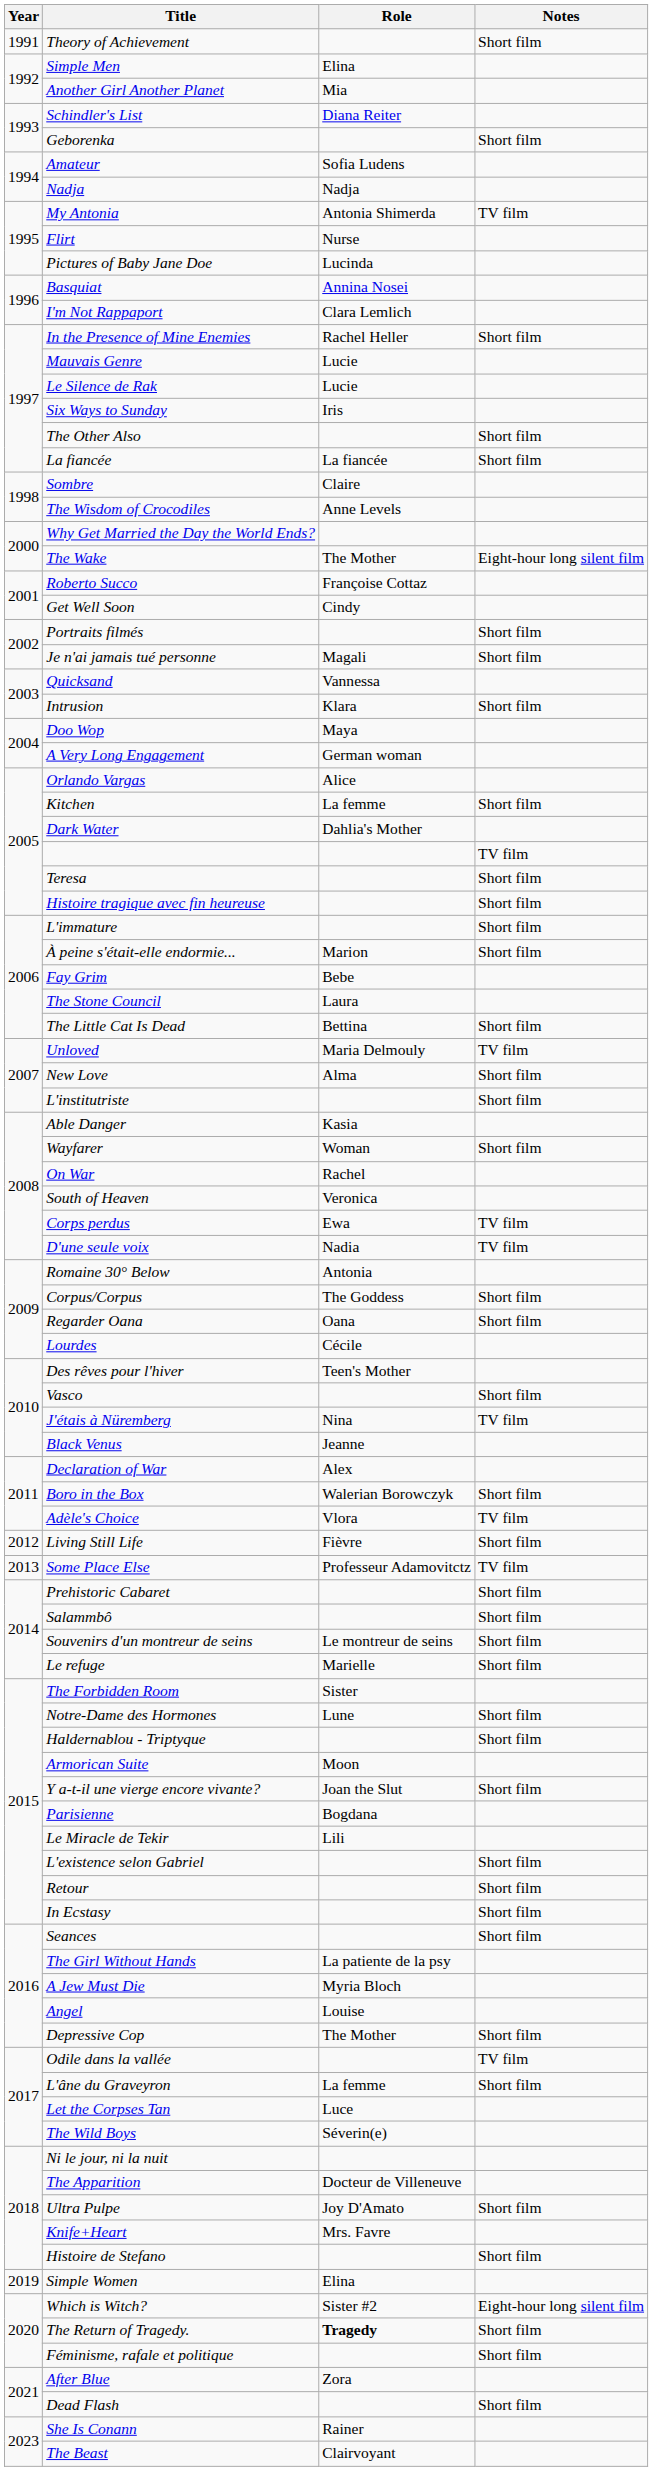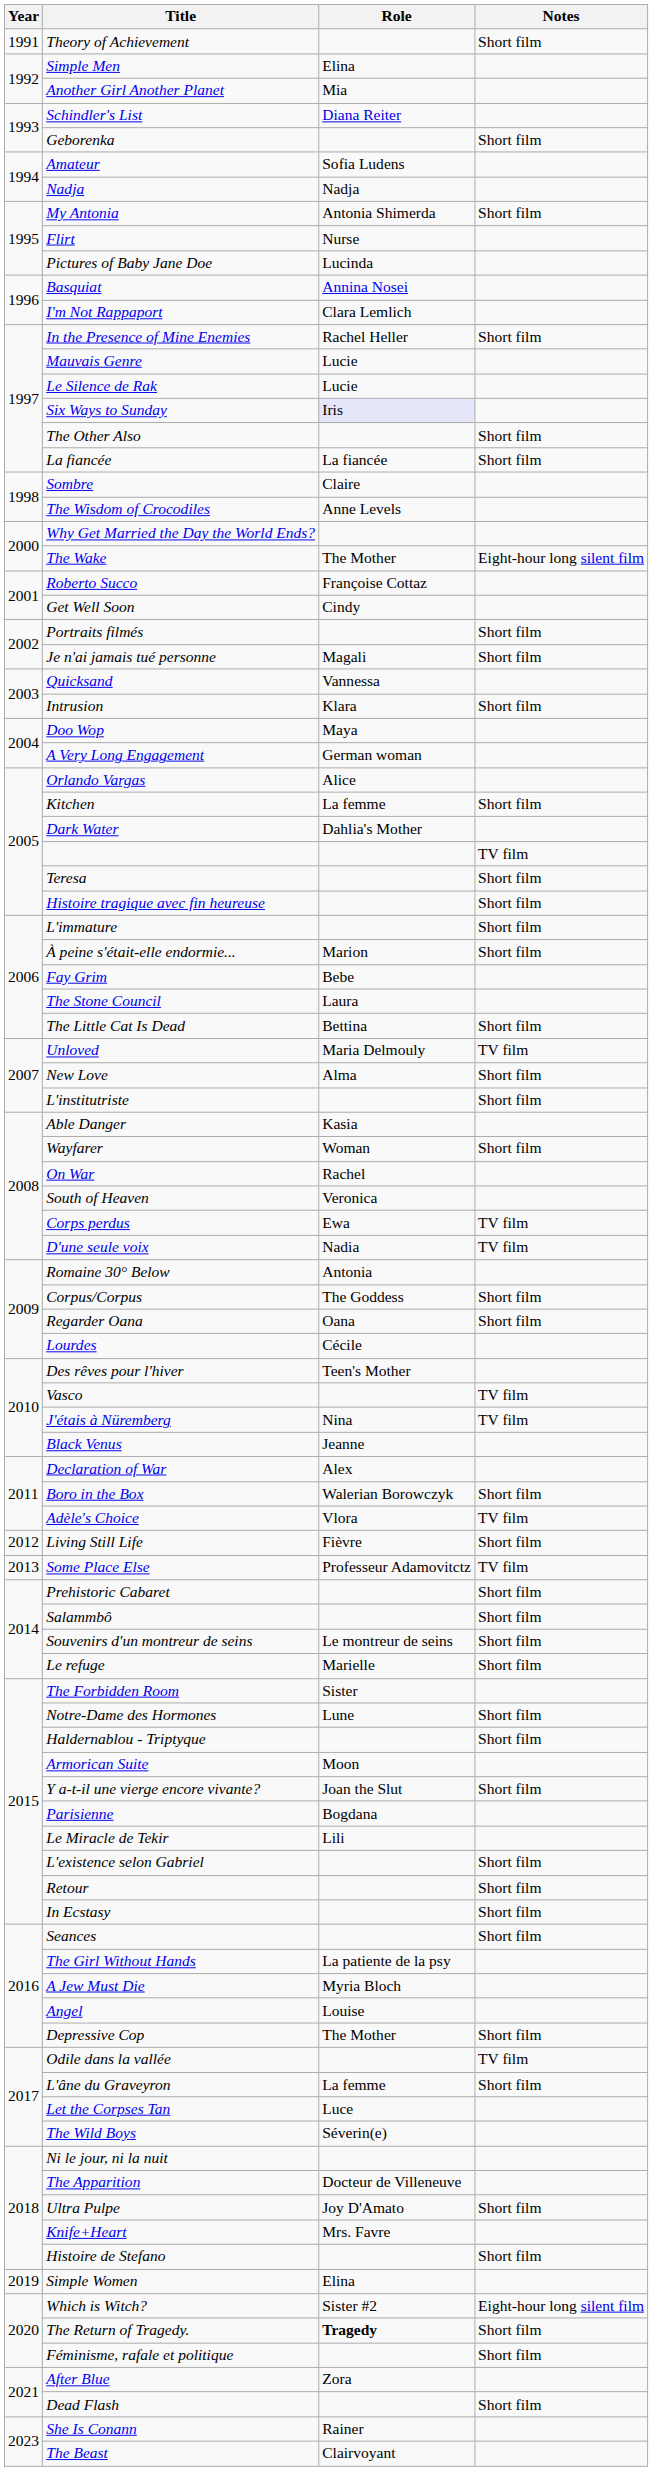 <table class="wikitable sortable">
 <tr>
 <th>Year</th>
 <th>Title</th>
 <th>Role</th>
 <th class="unsortable">Notes</th>
 </tr>
 <tr>
 <td>1991</td>
 <td><em>Theory of Achievement</em></td>
 <td></td>
 <td>Short film</td>
 </tr>
 <tr>
 <td rowspan="2">1992</td>
 <td><em><a href='#'>Simple Men</a></em></td>
 <td>Elina</td>
 <td></td>
 </tr>
 <tr>
 <td><em><a href='#'>Another Girl Another Planet</a></em></td>
 <td>Mia</td>
 <td></td>
 </tr>
 <tr>
 <td rowspan="2">1993</td>
 <td><em><a href='#'>Schindler's List</a></em></td>
 <td><a href='#'>Diana Reiter</a></td>
 <td></td>
 </tr>
 <tr>
 <td><em>Geborenka</em></td>
 <td></td>
 <td>Short film</td>
 </tr>
 <tr>
 <td rowspan="2">1994</td>
 <td><em><a href='#'>Amateur</a></em></td>
 <td>Sofia Ludens</td>
 <td></td>
 </tr>
 <tr>
 <td><em><a href='#'>Nadja</a></em></td>
 <td>Nadja</td>
 <td></td>
 </tr>
 <tr>
 <td rowspan="3">1995</td>
 <td><em><a href='#'>My Antonia</a></em></td>
 <td>Antonia Shimerda</td>
-<td>TV film</td>
+<td>Short film</td>
 </tr>
 <tr>
 <td><em><a href='#'>Flirt</a></em></td>
 <td>Nurse</td>
 <td></td>
 </tr>
 <tr>
 <td><em>Pictures of Baby Jane Doe</em></td>
 <td>Lucinda</td>
 <td></td>
 </tr>
 <tr>
 <td rowspan="2">1996</td>
 <td><em><a href='#'>Basquiat</a></em></td>
 <td><a href='#'>Annina Nosei</a></td>
 <td></td>
 </tr>
 <tr>
 <td><em><a href='#'>I'm Not Rappaport</a></em></td>
 <td>Clara Lemlich</td>
 <td></td>
 </tr>
 <tr>
 <td rowspan="6">1997</td>
 <td><em><a href='#'>In the Presence of Mine Enemies</a></em></td>
 <td>Rachel Heller</td>
 <td>Short film</td>
 </tr>
 <tr>
 <td><em><a href='#'>Mauvais Genre</a></em></td>
 <td>Lucie</td>
 <td></td>
 </tr>
 <tr>
 <td><em><a href='#'>Le Silence de Rak</a></em></td>
 <td>Lucie</td>
 <td></td>
 </tr>
 <tr>
 <td><em><a href='#'>Six Ways to Sunday</a></em></td>
-<td>Iris</td>
+<td style="background: lavender;">Iris</td>
 <td></td>
 </tr>
 <tr>
 <td><em>The Other Also</em></td>
 <td></td>
 <td>Short film</td>
 </tr>
 <tr>
 <td><em>La fiancée</em></td>
 <td>La fiancée</td>
 <td>Short film</td>
 </tr>
 <tr>
 <td rowspan="2">1998</td>
 <td><em><a href='#'>Sombre</a></em></td>
 <td>Claire</td>
 <td></td>
 </tr>
 <tr>
 <td><em><a href='#'>The Wisdom of Crocodiles</a></em></td>
 <td>Anne Levels</td>
 <td></td>
 </tr>
 <tr>
 <td rowspan="2">2000</td>
 <td><em><a href='#'>Why Get Married the Day the World Ends?</a></em></td>
 <td></td>
 <td></td>
 </tr>
 <tr>
 <td><em><a href='#'>The Wake</a></em></td>
 <td>The Mother</td>
 <td>Eight-hour long <a href='#'>silent film</a></td>
 </tr>
 <tr>
 <td rowspan="2">2001</td>
 <td><em><a href='#'>Roberto Succo</a></em></td>
 <td>Françoise Cottaz</td>
 <td></td>
 </tr>
 <tr>
 <td><em>Get Well Soon</em></td>
 <td>Cindy</td>
 <td></td>
 </tr>
 <tr>
 <td rowspan="2">2002</td>
 <td><em>Portraits filmés</em></td>
 <td></td>
 <td>Short film</td>
 </tr>
 <tr>
 <td><em>Je n'ai jamais tué personne</em></td>
 <td>Magali</td>
 <td>Short film</td>
 </tr>
 <tr>
 <td rowspan="2">2003</td>
 <td><em><a href='#'>Quicksand</a></em></td>
 <td>Vannessa</td>
 <td></td>
 </tr>
 <tr>
 <td><em>Intrusion</em></td>
 <td>Klara</td>
 <td>Short film</td>
 </tr>
 <tr>
 <td rowspan="2">2004</td>
 <td><em><a href='#'>Doo Wop</a></em></td>
 <td>Maya</td>
 <td></td>
 </tr>
 <tr>
 <td><em><a href='#'>A Very Long Engagement</a></em></td>
 <td>German woman</td>
 <td></td>
 </tr>
 <tr>
 <td rowspan="6">2005</td>
 <td><em><a href='#'>Orlando Vargas</a></em></td>
 <td>Alice</td>
 <td></td>
 </tr>
 <tr>
 <td><em>Kitchen</em></td>
 <td>La femme</td>
 <td>Short film</td>
 </tr>
 <tr>
 <td><em><a href='#'>Dark Water</a></em></td>
 <td>Dahlia's Mother</td>
 <td></td>
 </tr>
 <tr>
 <td><em></em></td>
 <td></td>
 <td>TV film</td>
 </tr>
 <tr>
 <td><em>Teresa</em></td>
 <td></td>
 <td>Short film</td>
 </tr>
 <tr>
 <td><em><a href='#'>Histoire tragique avec fin heureuse</a></em></td>
 <td></td>
 <td>Short film</td>
 </tr>
 <tr>
 <td rowspan="5">2006</td>
 <td><em>L'immature</em></td>
 <td></td>
 <td>Short film</td>
 </tr>
 <tr>
 <td><em>À peine s'était-elle endormie...</em></td>
 <td>Marion</td>
 <td>Short film</td>
 </tr>
 <tr>
 <td><em><a href='#'>Fay Grim</a></em></td>
 <td>Bebe</td>
 <td></td>
 </tr>
 <tr>
 <td><em><a href='#'>The Stone Council</a></em></td>
 <td>Laura</td>
 <td></td>
 </tr>
 <tr>
 <td><em>The Little Cat Is Dead</em></td>
 <td>Bettina</td>
 <td>Short film</td>
 </tr>
 <tr>
 <td rowspan="3">2007</td>
 <td><em><a href='#'>Unloved</a></em></td>
 <td>Maria Delmouly</td>
 <td>TV film</td>
 </tr>
 <tr>
 <td><em>New Love</em></td>
 <td>Alma</td>
 <td>Short film</td>
 </tr>
 <tr>
 <td><em>L'institutriste</em></td>
 <td></td>
 <td>Short film</td>
 </tr>
 <tr>
 <td rowspan="6">2008</td>
 <td><em>Able Danger</em></td>
 <td>Kasia</td>
 <td></td>
 </tr>
 <tr>
 <td><em>Wayfarer</em></td>
 <td>Woman</td>
 <td>Short film</td>
 </tr>
 <tr>
 <td><em><a href='#'>On War</a></em></td>
 <td>Rachel</td>
 <td></td>
 </tr>
 <tr>
 <td><em>South of Heaven</em></td>
 <td>Veronica</td>
 <td></td>
 </tr>
 <tr>
 <td><em><a href='#'>Corps perdus</a></em></td>
 <td>Ewa</td>
 <td>TV film</td>
 </tr>
 <tr>
 <td><em><a href='#'>D'une seule voix</a></em></td>
 <td>Nadia</td>
 <td>TV film</td>
 </tr>
 <tr>
 <td rowspan="4">2009</td>
 <td><em>Romaine 30° Below</em></td>
 <td>Antonia</td>
 <td></td>
 </tr>
 <tr>
 <td><em>Corpus/Corpus</em></td>
 <td>The Goddess</td>
 <td>Short film</td>
 </tr>
 <tr>
 <td><em>Regarder Oana</em></td>
 <td>Oana</td>
 <td>Short film</td>
 </tr>
 <tr>
 <td><em><a href='#'>Lourdes</a></em></td>
 <td>Cécile</td>
 <td></td>
 </tr>
 <tr>
 <td rowspan="4">2010</td>
 <td><em>Des rêves pour l'hiver</em></td>
 <td>Teen's Mother</td>
 <td></td>
 </tr>
 <tr>
 <td><em>Vasco</em></td>
 <td></td>
-<td>Short film</td>
+<td>TV film</td>
 </tr>
 <tr>
 <td><em><a href='#'>J'étais à Nüremberg</a></em></td>
 <td>Nina</td>
 <td>TV film</td>
 </tr>
 <tr>
 <td><em><a href='#'>Black Venus</a></em></td>
 <td>Jeanne</td>
 <td></td>
 </tr>
 <tr>
 <td rowspan="3">2011</td>
 <td><em><a href='#'>Declaration of War</a></em></td>
 <td>Alex</td>
 <td></td>
 </tr>
 <tr>
 <td><em><a href='#'>Boro in the Box</a></em></td>
 <td>Walerian Borowczyk</td>
 <td>Short film</td>
 </tr>
 <tr>
 <td><em><a href='#'>Adèle's Choice</a></em></td>
 <td>Vlora</td>
 <td>TV film</td>
 </tr>
 <tr>
 <td>2012</td>
 <td><em>Living Still Life</em></td>
 <td>Fièvre</td>
 <td>Short film</td>
 </tr>
 <tr>
 <td>2013</td>
 <td><em><a href='#'>Some Place Else</a></em></td>
 <td>Professeur Adamovitctz</td>
 <td>TV film</td>
 </tr>
 <tr>
 <td rowspan="4">2014</td>
 <td><em>Prehistoric Cabaret</em></td>
 <td></td>
 <td>Short film</td>
 </tr>
 <tr>
 <td><em>Salammbô</em></td>
 <td></td>
 <td>Short film</td>
 </tr>
 <tr>
 <td><em>Souvenirs d'un montreur de seins</em></td>
 <td>Le montreur de seins</td>
 <td>Short film</td>
 </tr>
 <tr>
 <td><em>Le refuge</em></td>
 <td>Marielle</td>
 <td>Short film</td>
 </tr>
 <tr>
 <td rowspan="10">2015</td>
 <td><em><a href='#'>The Forbidden Room</a></em></td>
 <td>Sister</td>
 <td></td>
 </tr>
 <tr>
 <td><em>Notre-Dame des Hormones</em></td>
 <td>Lune</td>
 <td>Short film</td>
 </tr>
 <tr>
 <td><em>Haldernablou - Triptyque</em></td>
 <td></td>
 <td>Short film</td>
 </tr>
 <tr>
 <td><em><a href='#'>Armorican Suite</a></em></td>
 <td>Moon</td>
 <td></td>
 </tr>
 <tr>
 <td><em>Y a-t-il une vierge encore vivante?</em></td>
 <td>Joan the Slut</td>
 <td>Short film</td>
 </tr>
 <tr>
 <td><em><a href='#'>Parisienne</a></em></td>
 <td>Bogdana</td>
 <td></td>
 </tr>
 <tr>
 <td><em>Le Miracle de Tekir</em></td>
 <td>Lili</td>
 <td></td>
 </tr>
 <tr>
 <td><em>L'existence selon Gabriel</em></td>
 <td></td>
 <td>Short film</td>
 </tr>
 <tr>
 <td><em>Retour</em></td>
 <td></td>
 <td>Short film</td>
 </tr>
 <tr>
 <td><em>In Ecstasy</em></td>
 <td></td>
 <td>Short film</td>
 </tr>
 <tr>
 <td rowspan="5">2016</td>
 <td><em>Seances</em></td>
 <td></td>
 <td>Short film</td>
 </tr>
 <tr>
 <td><em><a href='#'>The Girl Without Hands</a></em></td>
 <td>La patiente de la psy</td>
 <td></td>
 </tr>
 <tr>
 <td><em><a href='#'>A Jew Must Die</a></em></td>
 <td>Myria Bloch</td>
 <td></td>
 </tr>
 <tr>
 <td><em><a href='#'>Angel</a></em></td>
 <td>Louise</td>
 <td></td>
 </tr>
 <tr>
 <td><em>Depressive Cop</em></td>
 <td>The Mother</td>
 <td>Short film</td>
 </tr>
 <tr>
 <td rowspan="4">2017</td>
 <td><em>Odile dans la vallée</em></td>
 <td></td>
 <td>TV film</td>
 </tr>
 <tr>
 <td><em>L'âne du Graveyron</em></td>
 <td>La femme</td>
 <td>Short film</td>
 </tr>
 <tr>
 <td><em><a href='#'>Let the Corpses Tan</a></em></td>
 <td>Luce</td>
 <td></td>
 </tr>
 <tr>
 <td><em><a href='#'>The Wild Boys</a></em></td>
 <td>Séverin(e)</td>
 <td></td>
 </tr>
 <tr>
 <td rowspan="5">2018</td>
 <td><em>Ni le jour, ni la nuit</em></td>
 <td></td>
 <td></td>
 </tr>
 <tr>
 <td><em><a href='#'>The Apparition</a></em></td>
 <td>Docteur de Villeneuve</td>
 <td></td>
 </tr>
 <tr>
 <td><em>Ultra Pulpe</em></td>
 <td>Joy D'Amato</td>
 <td>Short film</td>
 </tr>
 <tr>
 <td><em><a href='#'>Knife+Heart</a></em></td>
 <td>Mrs. Favre</td>
 <td></td>
 </tr>
 <tr>
 <td><em>Histoire de Stefano</em></td>
 <td></td>
 <td>Short film</td>
 </tr>
 <tr>
 <td>2019</td>
 <td><em>Simple Women</em></td>
 <td>Elina</td>
 <td></td>
 </tr>
 <tr>
 <td rowspan="3">2020</td>
 <td><em>Which is Witch?</em></td>
 <td>Sister #2</td>
 <td>Eight-hour long <a href='#'>silent film</a></td>
 </tr>
 <tr>
 <td><em>The Return of Tragedy.</em></td>
 <td><strong>Tragedy</strong></td>
 <td>Short film</td>
 </tr>
 <tr>
 <td><em>Féminisme, rafale et politique</em></td>
 <td></td>
 <td>Short film</td>
 </tr>
 <tr>
 <td rowspan="2">2021</td>
 <td><em><a href='#'>After Blue</a></em></td>
 <td>Zora</td>
 <td></td>
 </tr>
 <tr>
 <td><em>Dead Flash</em></td>
 <td></td>
 <td>Short film</td>
 </tr>
 <tr>
 <td rowspan="2">2023</td>
 <td><em><a href='#'>She Is Conann</a></em></td>
 <td>Rainer</td>
 <td></td>
 </tr>
 <tr>
 <td><em><a href='#'>The Beast</a></em></td>
 <td>Clairvoyant</td>
 <td></td>
 </tr>
 </table>
